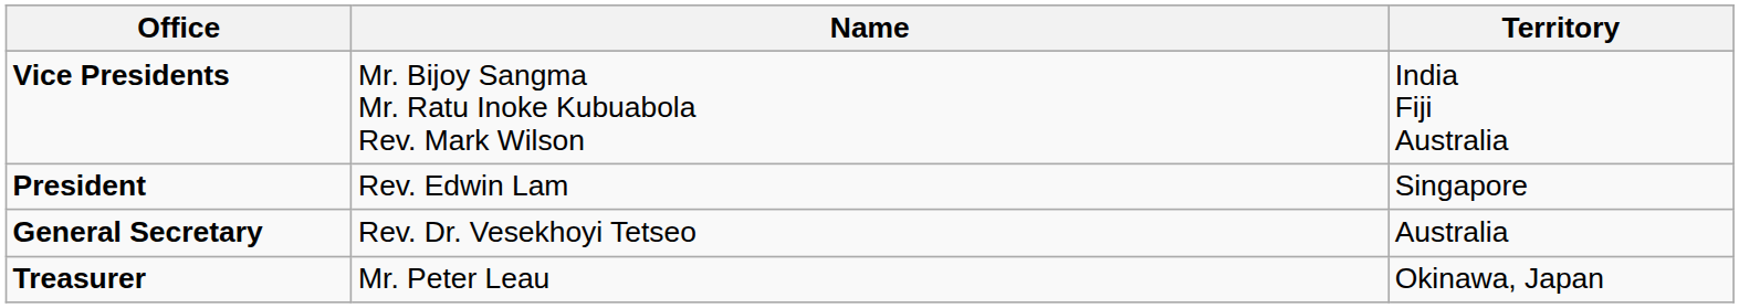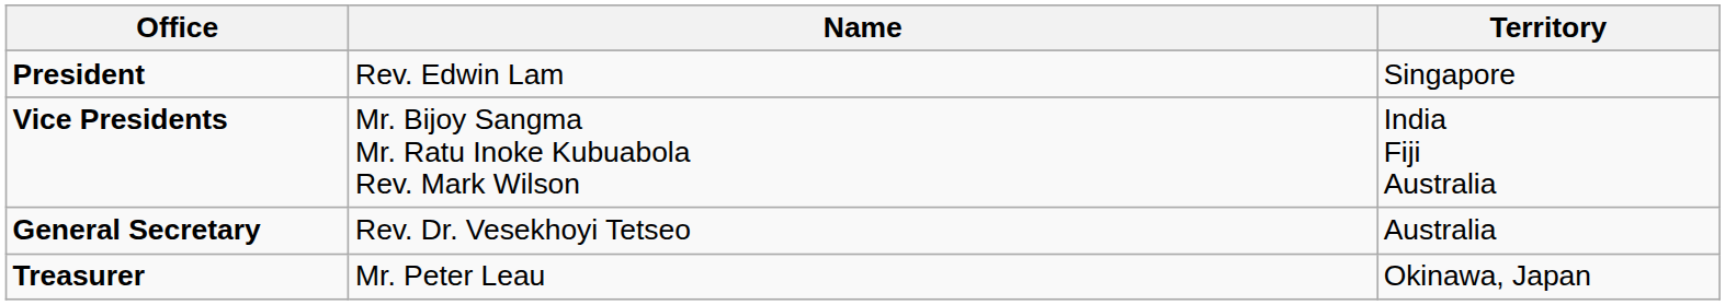 <table width="75%" class="wikitable" style="margin: 1em auto 1em auto">
 <tr>
 <th>Office</th>
 <th>Name</th>
 <th>Territory</th>
 </tr>
 <tr>
+<td width="20%" valign="top"><strong>President</strong></td>
+<td width="60%" valign="top">Rev. Edwin Lam</td>
+<td width="60%" valign="top">Singapore</td>
+</tr>
+<tr>
 <td width="20%" valign="top"><strong>Vice Presidents</strong></td>
 <td width="60%" valign="top">Mr. Bijoy Sangma<br>Mr. Ratu Inoke Kubuabola<br>Rev. Mark Wilson</td>
 <td width="20%" valign="top">India<br>Fiji<br>Australia</td>
-</tr>
-<tr>
-<td width="20%" valign="top"><strong>President</strong></td>
-<td width="60%" valign="top">Rev. Edwin Lam</td>
-<td width="60%" valign="top">Singapore</td>
 </tr>
 <tr>
 <td width="20%" valign="top"><strong>General Secretary</strong></td>
 <td width="60%" valign="top">Rev. Dr. Vesekhoyi Tetseo</td>
 <td width="60%" valign="top">Australia</td>
 </tr>
 <tr>
 <td width="20%" valign="top"><strong>Treasurer</strong></td>
 <td width="60%" valign="top">Mr. Peter Leau</td>
 <td width="60%" valign="top">Okinawa, Japan</td>
 </tr>
 </table>
